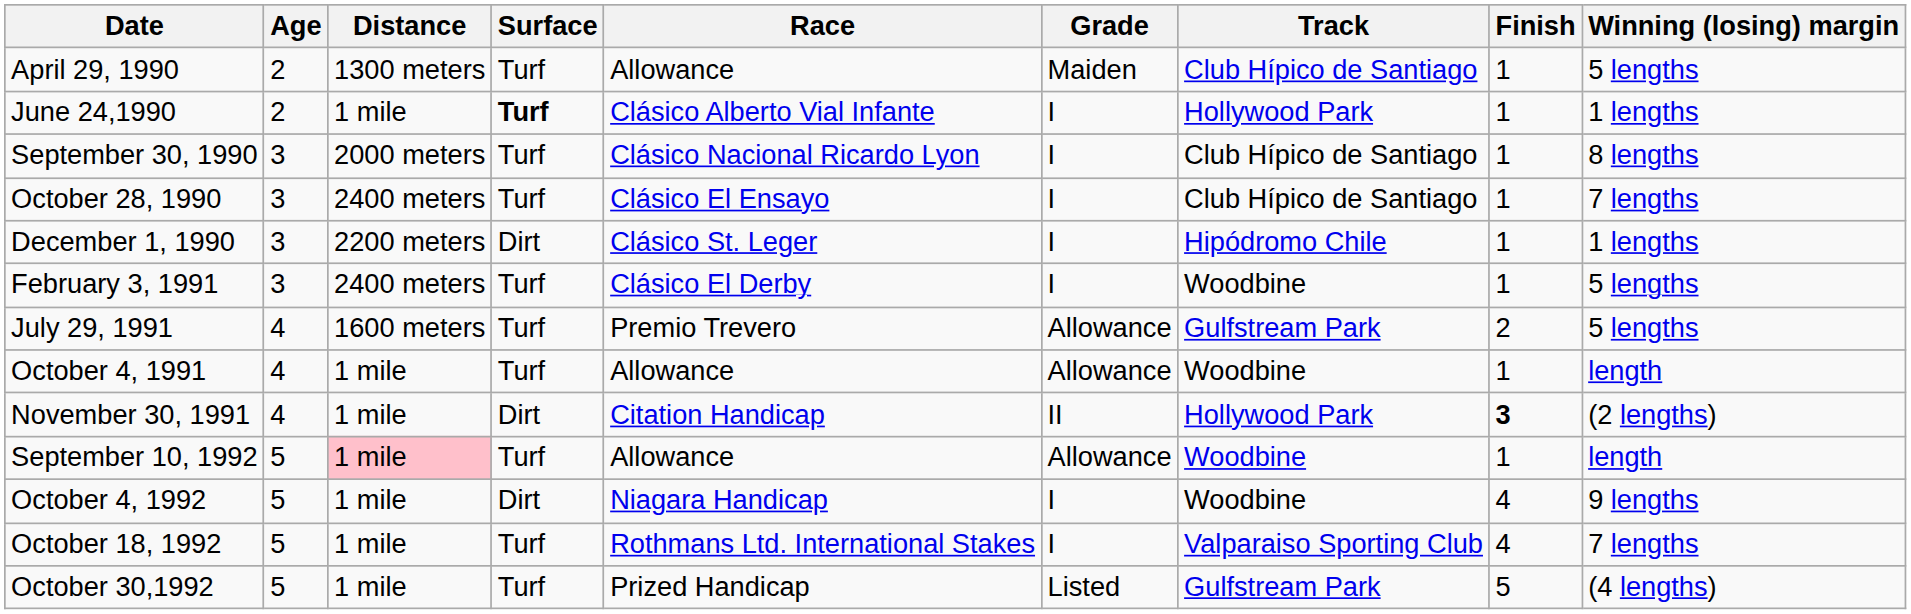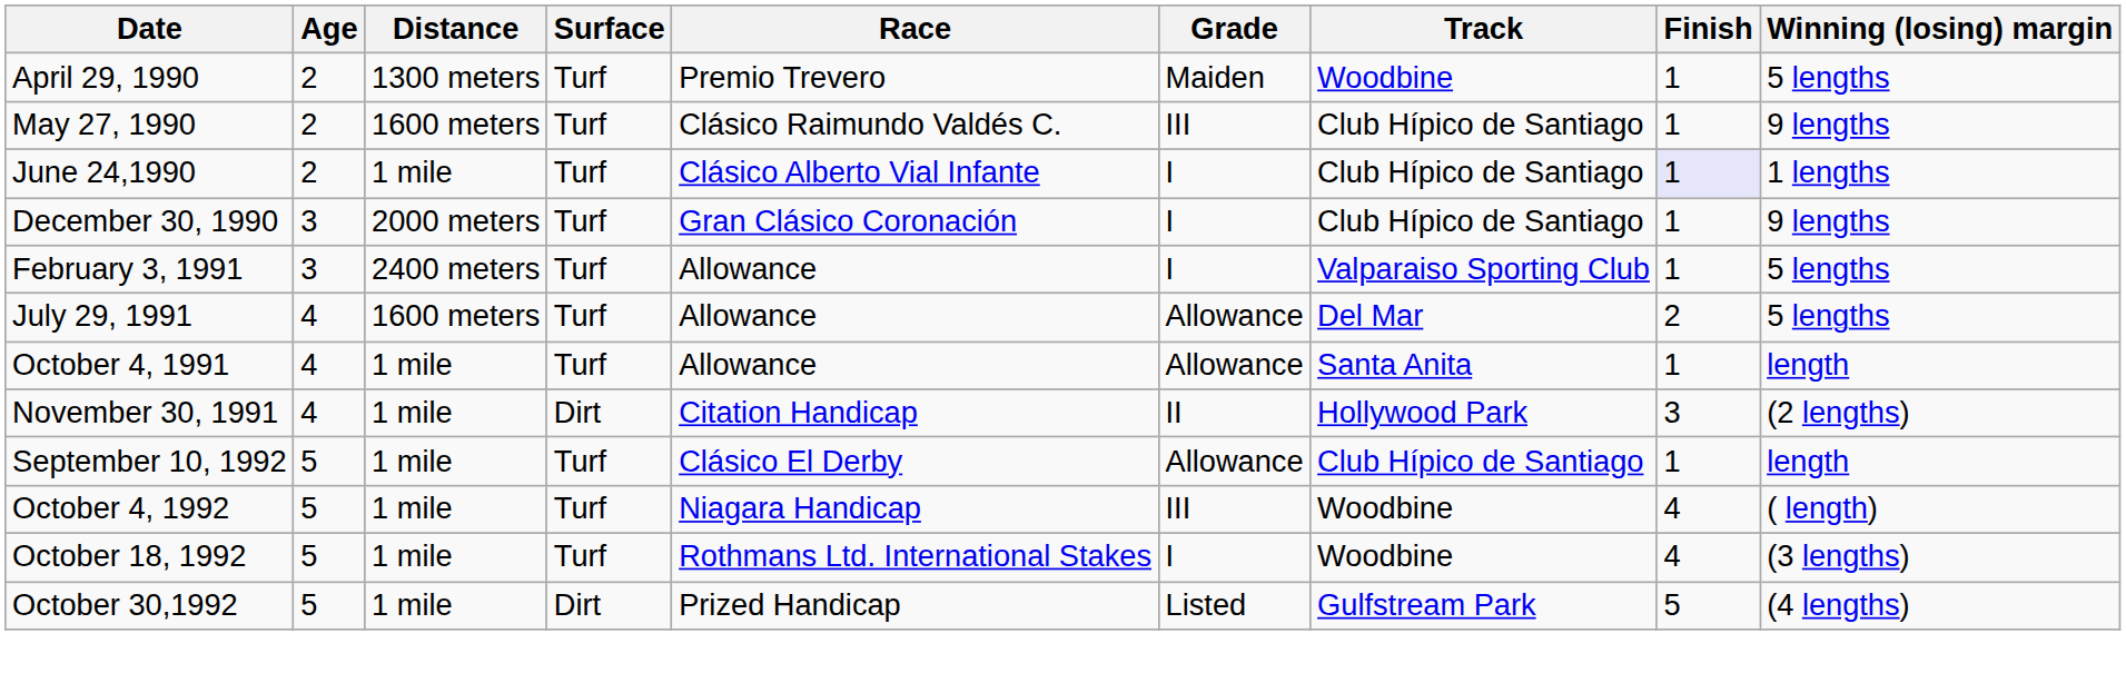 <table class="wikitable">
 <tr>
 <th>Date</th>
 <th>Age</th>
 <th>Distance</th>
 <th>Surface</th>
 <th>Race</th>
 <th>Grade</th>
 <th>Track</th>
 <th>Finish</th>
 <th>Winning (losing) margin</th>
 </tr>
 <tr>
 <td>April 29, 1990</td>
 <td>2</td>
 <td>1300 meters</td>
 <td>Turf</td>
-<td>Allowance</td>
+<td>Premio Trevero</td>
 <td>Maiden</td>
-<td><a href='#'>Club Hípico de Santiago</a></td>
+<td><a href='#'>Woodbine</a></td>
 <td>1</td>
 <td>5 <a href='#'>lengths</a></td>
+</tr>
+<tr>
+<td>May 27, 1990</td>
+<td>2</td>
+<td>1600 meters</td>
+<td>Turf</td>
+<td>Clásico Raimundo Valdés C.</td>
+<td>III</td>
+<td>Club Hípico de Santiago</td>
+<td>1</td>
+<td>9 <a href='#'>lengths</a></td>
 </tr>
 <tr>
 <td>June 24,1990</td>
 <td>2</td>
 <td>1 mile</td>
-<td><strong>Turf</strong></td>
+<td>Turf</td>
 <td><a href='#'>Clásico Alberto Vial Infante</a></td>
 <td>I</td>
-<td><a href='#'>Hollywood Park</a></td>
-<td>1</td>
+<td>Club Hípico de Santiago</td>
+<td style="background: lavender;">1</td>
 <td>1 <a href='#'>lengths</a></td>
 </tr>
 <tr>
-<td>September 30, 1990</td>
+<td>December 30, 1990</td>
 <td>3</td>
 <td>2000 meters</td>
 <td>Turf</td>
-<td><a href='#'>Clásico Nacional Ricardo Lyon</a></td>
+<td><a href='#'>Gran Clásico Coronación</a></td>
 <td>I</td>
 <td>Club Hípico de Santiago</td>
 <td>1</td>
-<td>8 <a href='#'>lengths</a></td>
-</tr>
-<tr>
-<td>October 28, 1990</td>
-<td>3</td>
-<td>2400 meters</td>
-<td>Turf</td>
-<td><a href='#'>Clásico El Ensayo</a></td>
-<td>I</td>
-<td>Club Hípico de Santiago</td>
-<td>1</td>
-<td>7 <a href='#'>lengths</a></td>
-</tr>
-<tr>
-<td>December 1, 1990</td>
-<td>3</td>
-<td>2200 meters</td>
-<td>Dirt</td>
-<td><a href='#'>Clásico St. Leger</a></td>
-<td>I</td>
-<td><a href='#'>Hipódromo Chile</a></td>
-<td>1</td>
-<td>1 <a href='#'>lengths</a></td>
+<td>9 <a href='#'>lengths</a></td>
 </tr>
 <tr>
 <td>February 3, 1991</td>
 <td>3</td>
 <td>2400 meters</td>
 <td>Turf</td>
-<td><a href='#'>Clásico El Derby</a></td>
+<td>Allowance</td>
 <td>I</td>
-<td>Woodbine</td>
+<td><a href='#'>Valparaiso Sporting Club</a></td>
 <td>1</td>
 <td>5 <a href='#'>lengths</a></td>
 </tr>
 <tr>
 <td>July 29, 1991</td>
 <td>4</td>
 <td>1600 meters</td>
 <td>Turf</td>
-<td>Premio Trevero</td>
 <td>Allowance</td>
-<td><a href='#'>Gulfstream Park</a></td>
+<td>Allowance</td>
+<td><a href='#'>Del Mar</a></td>
 <td>2</td>
 <td>5 <a href='#'>lengths</a></td>
 </tr>
 <tr>
 <td>October 4, 1991</td>
 <td>4</td>
 <td>1 mile</td>
 <td>Turf</td>
 <td>Allowance</td>
 <td>Allowance</td>
-<td>Woodbine</td>
+<td><a href='#'>Santa Anita</a></td>
 <td>1</td>
 <td> <a href='#'>length</a></td>
 </tr>
 <tr>
 <td>November 30, 1991</td>
 <td>4</td>
 <td>1 mile</td>
 <td>Dirt</td>
 <td><a href='#'>Citation Handicap</a></td>
 <td>II</td>
 <td><a href='#'>Hollywood Park</a></td>
-<td><strong>3</strong></td>
+<td>3</td>
 <td>(2 <a href='#'>lengths</a>)</td>
 </tr>
 <tr>
 <td>September 10, 1992</td>
 <td>5</td>
-<td style="background: pink;">1 mile</td>
+<td>1 mile</td>
 <td>Turf</td>
+<td><a href='#'>Clásico El Derby</a></td>
 <td>Allowance</td>
-<td>Allowance</td>
-<td><a href='#'>Woodbine</a></td>
+<td><a href='#'>Club Hípico de Santiago</a></td>
 <td>1</td>
 <td> <a href='#'>length</a></td>
 </tr>
 <tr>
 <td>October 4, 1992</td>
 <td>5</td>
 <td>1 mile</td>
-<td>Dirt</td>
+<td>Turf</td>
 <td><a href='#'>Niagara Handicap</a></td>
-<td>I</td>
+<td>III</td>
 <td>Woodbine</td>
 <td>4</td>
-<td>9 <a href='#'>lengths</a></td>
+<td>( <a href='#'>length</a>)</td>
 </tr>
 <tr>
 <td>October 18, 1992</td>
 <td>5</td>
 <td>1 mile</td>
 <td>Turf</td>
 <td><a href='#'>Rothmans Ltd. International Stakes</a></td>
 <td>I</td>
-<td><a href='#'>Valparaiso Sporting Club</a></td>
+<td>Woodbine</td>
 <td>4</td>
-<td>7 <a href='#'>lengths</a></td>
+<td>(3 <a href='#'>lengths</a>)</td>
 </tr>
 <tr>
 <td>October 30,1992</td>
 <td>5</td>
 <td>1 mile</td>
-<td>Turf</td>
+<td>Dirt</td>
 <td>Prized Handicap</td>
 <td>Listed</td>
 <td><a href='#'>Gulfstream Park</a></td>
 <td>5</td>
 <td>(4 <a href='#'>lengths</a>)</td>
 </tr>
 </table>
